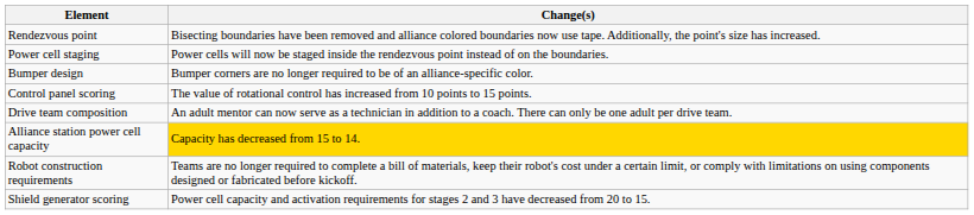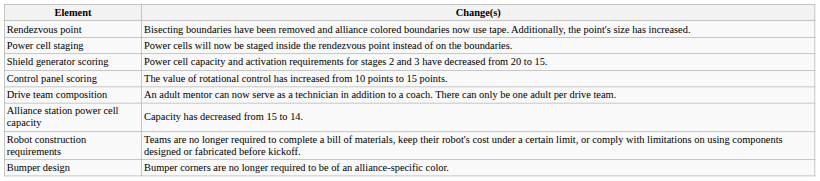 <table class="wikitable mw-collapsible">
 <tr>
 <th>Element</th>
 <th>Change(s)</th>
 </tr>
 <tr>
 <td>Rendezvous point</td>
 <td>Bisecting boundaries have been removed and alliance colored boundaries now use tape. Additionally, the point's size has increased.</td>
 </tr>
 <tr>
 <td>Power cell staging</td>
 <td>Power cells will now be staged inside the rendezvous point instead of on the boundaries.</td>
 </tr>
 <tr>
-<td>Bumper design</td>
-<td>Bumper corners are no longer required to be of an alliance-specific color.</td>
+<td>Shield generator scoring</td>
+<td>Power cell capacity and activation requirements for stages 2 and 3 have decreased from 20 to 15.</td>
 </tr>
 <tr>
 <td>Control panel scoring</td>
 <td>The value of rotational control has increased from 10 points to 15 points.</td>
 </tr>
 <tr>
 <td>Drive team composition</td>
 <td>An adult mentor can now serve as a technician in addition to a coach. There can only be one adult per drive team.</td>
 </tr>
 <tr>
 <td>Alliance station power cell capacity</td>
-<td style="background: gold;">Capacity has decreased from 15 to 14.</td>
+<td>Capacity has decreased from 15 to 14.</td>
 </tr>
 <tr>
 <td>Robot construction requirements</td>
 <td>Teams are no longer required to complete a bill of materials, keep their robot's cost under a certain limit, or comply with limitations on using components designed or fabricated before kickoff.</td>
 </tr>
 <tr>
-<td>Shield generator scoring</td>
-<td>Power cell capacity and activation requirements for stages 2 and 3 have decreased from 20 to 15.</td>
+<td>Bumper design</td>
+<td>Bumper corners are no longer required to be of an alliance-specific color.</td>
 </tr>
 </table>
